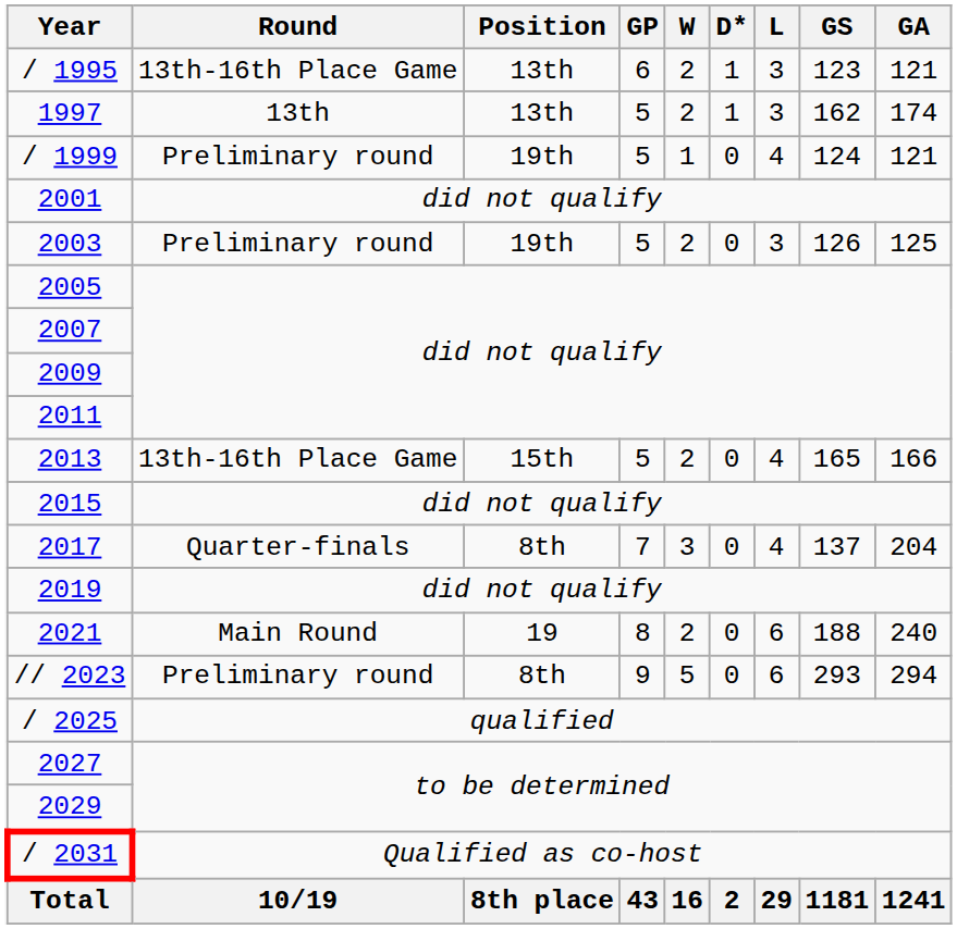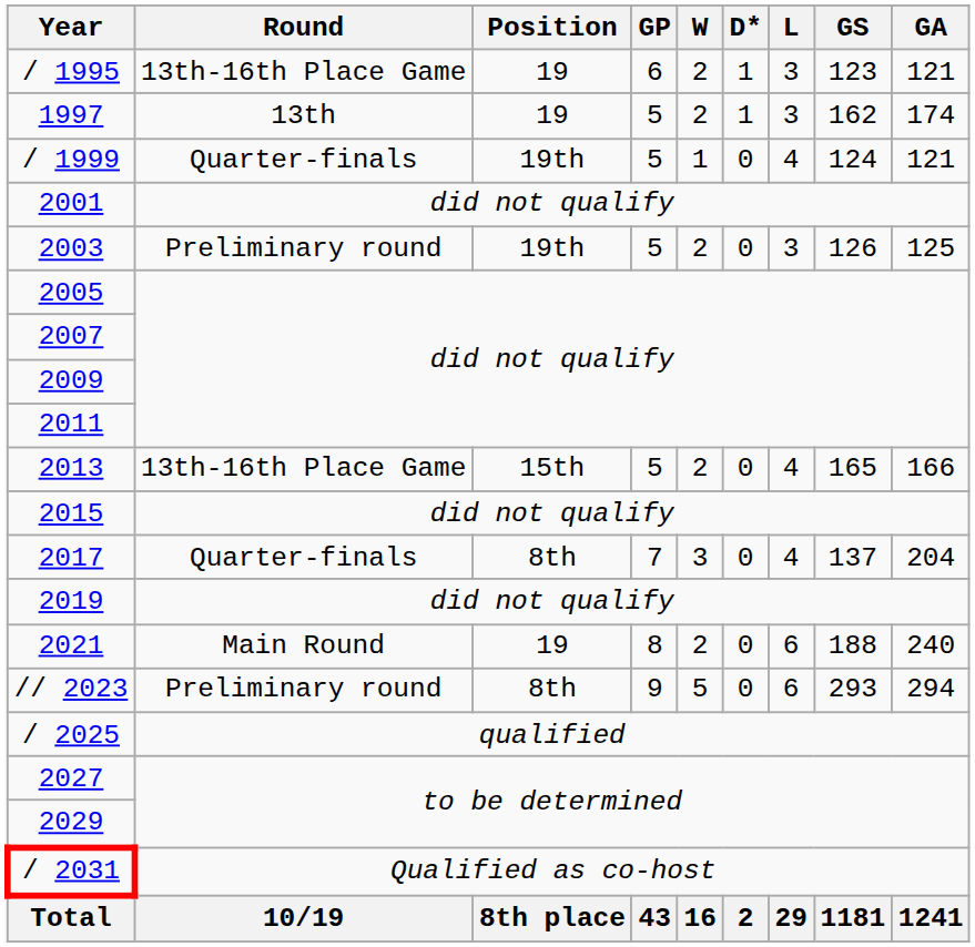 <table class="wikitable" style="text-align: center;">
 <tr>
 <th>Year</th>
 <th>Round</th>
 <th>Position</th>
 <th>GP</th>
 <th>W</th>
 <th>D*</th>
 <th>L</th>
 <th>GS</th>
 <th>GA</th>
 </tr>
 <tr>
 <td>/ <a href='#'>1995</a></td>
 <td>13th-16th Place Game</td>
-<td>13th</td>
+<td>19</td>
 <td>6</td>
 <td>2</td>
 <td>1</td>
 <td>3</td>
 <td>123</td>
 <td>121</td>
 </tr>
 <tr>
 <td> <a href='#'>1997</a></td>
 <td>13th</td>
-<td>13th</td>
+<td>19</td>
 <td>5</td>
 <td>2</td>
 <td>1</td>
 <td>3</td>
 <td>162</td>
 <td>174</td>
 </tr>
 <tr>
 <td>/ <a href='#'>1999</a></td>
-<td>Preliminary round</td>
+<td>Quarter-finals</td>
 <td>19th</td>
 <td>5</td>
 <td>1</td>
 <td>0</td>
 <td>4</td>
 <td>124</td>
 <td>121</td>
 </tr>
 <tr>
 <td> <a href='#'>2001</a></td>
 <td colspan=8><em>did not qualify</em></td>
 </tr>
 <tr>
 <td> <a href='#'>2003</a></td>
 <td>Preliminary round</td>
 <td>19th</td>
 <td>5</td>
 <td>2</td>
 <td>0</td>
 <td>3</td>
 <td>126</td>
 <td>125</td>
 </tr>
 <tr>
 <td> <a href='#'>2005</a></td>
 <td colspan=8 rowspan=4><em>did not qualify</em></td>
 </tr>
 <tr>
 <td> <a href='#'>2007</a></td>
 </tr>
 <tr>
 <td> <a href='#'>2009</a></td>
 </tr>
 <tr>
 <td> <a href='#'>2011</a></td>
 </tr>
 <tr>
 <td> <a href='#'>2013</a></td>
 <td>13th-16th Place Game</td>
 <td>15th</td>
 <td>5</td>
 <td>2</td>
 <td>0</td>
 <td>4</td>
 <td>165</td>
 <td>166</td>
 </tr>
 <tr>
 <td> <a href='#'>2015</a></td>
 <td colspan=8><em>did not qualify</em></td>
 </tr>
 <tr>
 <td> <a href='#'>2017</a></td>
 <td>Quarter-finals</td>
 <td>8th</td>
 <td>7</td>
 <td>3</td>
 <td>0</td>
 <td>4</td>
 <td>137</td>
 <td>204</td>
 </tr>
 <tr>
 <td> <a href='#'>2019</a></td>
 <td colspan=8><em>did not qualify</em></td>
 </tr>
 <tr>
 <td> <a href='#'>2021</a></td>
 <td>Main Round</td>
 <td>19</td>
 <td>8</td>
 <td>2</td>
 <td>0</td>
 <td>6</td>
 <td>188</td>
 <td>240</td>
 </tr>
 <tr>
 <td>// <a href='#'>2023</a></td>
 <td>Preliminary round</td>
 <td>8th</td>
 <td>9</td>
 <td>5</td>
 <td>0</td>
 <td>6</td>
 <td>293</td>
 <td>294</td>
 </tr>
 <tr>
 <td>/ <a href='#'>2025</a></td>
 <td colspan=8><em>qualified</em></td>
 </tr>
 <tr>
 <td> <a href='#'>2027</a></td>
 <td colspan=8 rowspan=2><em>to be determined</em></td>
 </tr>
 <tr>
 <td> <a href='#'>2029</a></td>
 </tr>
 <tr>
 <td style="border: 3px solid red">/ <a href='#'>2031</a></td>
 <td colspan=8><em>Qualified as co-host</em></td>
 </tr>
 <tr>
 <th>Total</th>
 <th>10/19</th>
 <th>8th place</th>
 <th>43</th>
 <th>16</th>
 <th>2</th>
 <th>29</th>
 <th>1181</th>
 <th>1241</th>
 </tr>
 </table>
